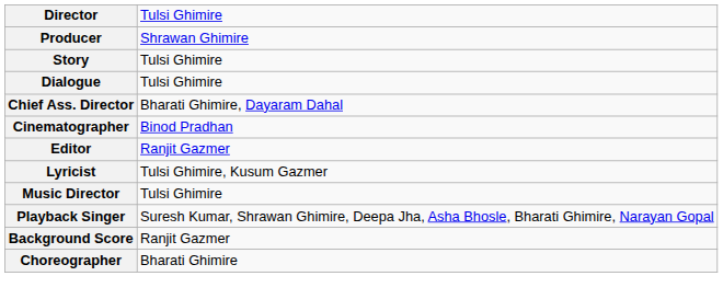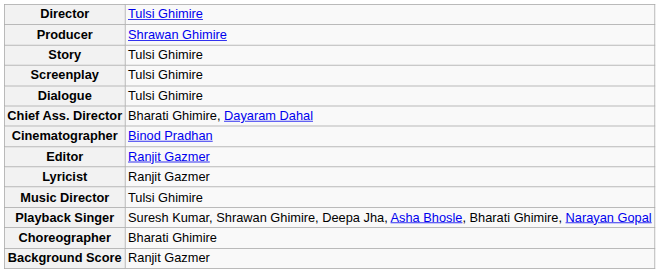 <table class="wikitable">
 <tr>
 <th>Director</th>
 <td><a href='#'>Tulsi Ghimire</a></td>
 </tr>
 <tr>
 <th>Producer</th>
 <td><a href='#'>Shrawan Ghimire</a></td>
 </tr>
 <tr>
 <th>Story</th>
+<td>Tulsi Ghimire</td>
+</tr>
+<tr>
+<th>Screenplay</th>
 <td>Tulsi Ghimire</td>
 </tr>
 <tr>
 <th>Dialogue</th>
 <td>Tulsi Ghimire</td>
 </tr>
 <tr>
 <th>Chief Ass. Director</th>
 <td>Bharati Ghimire, <a href='#'>Dayaram Dahal</a></td>
 </tr>
 <tr>
 <th>Cinematographer</th>
 <td><a href='#'>Binod Pradhan</a></td>
 </tr>
 <tr>
 <th>Editor</th>
 <td><a href='#'>Ranjit Gazmer</a></td>
 </tr>
 <tr>
 <th>Lyricist</th>
-<td>Tulsi Ghimire, Kusum Gazmer</td>
+<td>Ranjit Gazmer</td>
 </tr>
 <tr>
 <th>Music Director</th>
 <td>Tulsi Ghimire</td>
 </tr>
 <tr>
 <th>Playback Singer</th>
 <td>Suresh Kumar, Shrawan Ghimire, Deepa Jha, <a href='#'>Asha Bhosle</a>, Bharati Ghimire, <a href='#'>Narayan Gopal</a></td>
 </tr>
 <tr>
+<th>Choreographer</th>
+<td>Bharati Ghimire</td>
+</tr>
+<tr>
 <th>Background Score</th>
 <td>Ranjit Gazmer</td>
 </tr>
-<tr>
-<th>Choreographer</th>
-<td>Bharati Ghimire</td>
-</tr>
 </table>
